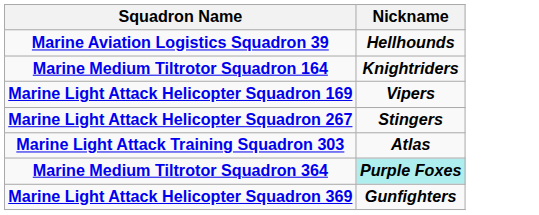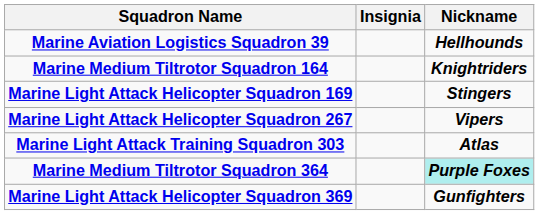 <table class="wikitable sortable" style="text-align:center">
 <tr>
 <th>Squadron Name</th>
+<th>Insignia</th>
 <th>Nickname</th>
 </tr>
 <tr>
 <td><strong><a href='#'>Marine Aviation Logistics Squadron 39</a></strong></td>
+<td></td>
 <td><strong><em>Hellhounds</em></strong></td>
 </tr>
 <tr>
 <td><strong><a href='#'>Marine Medium Tiltrotor Squadron 164</a></strong></td>
+<td></td>
 <td><strong><em>Knightriders</em></strong></td>
 </tr>
 <tr>
 <td><strong><a href='#'>Marine Light Attack Helicopter Squadron 169</a></strong></td>
+<td></td>
+<td><strong><em>Stingers</em></strong></td>
+</tr>
+<tr>
+<td><strong><a href='#'>Marine Light Attack Helicopter Squadron 267</a></strong></td>
+<td></td>
 <td><strong><em>Vipers</em></strong></td>
 </tr>
 <tr>
-<td><strong><a href='#'>Marine Light Attack Helicopter Squadron 267</a></strong></td>
-<td><strong><em>Stingers</em></strong></td>
-</tr>
-<tr>
 <td><strong><a href='#'>Marine Light Attack Training Squadron 303</a></strong></td>
+<td></td>
 <td><strong><em>Atlas</em></strong></td>
 </tr>
 <tr>
 <td><strong><a href='#'>Marine Medium Tiltrotor Squadron 364</a></strong></td>
+<td></td>
 <td style="background: paleturquoise;"><strong><em>Purple Foxes</em></strong></td>
 </tr>
 <tr>
 <td><strong><a href='#'>Marine Light Attack Helicopter Squadron 369</a></strong></td>
+<td></td>
 <td><strong><em>Gunfighters</em></strong></td>
 </tr>
 </table>
